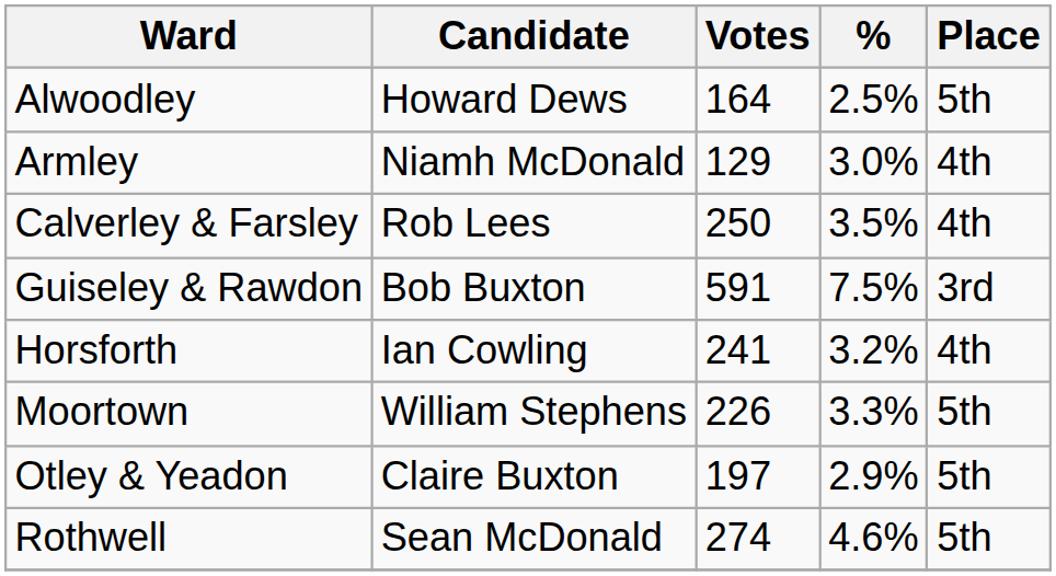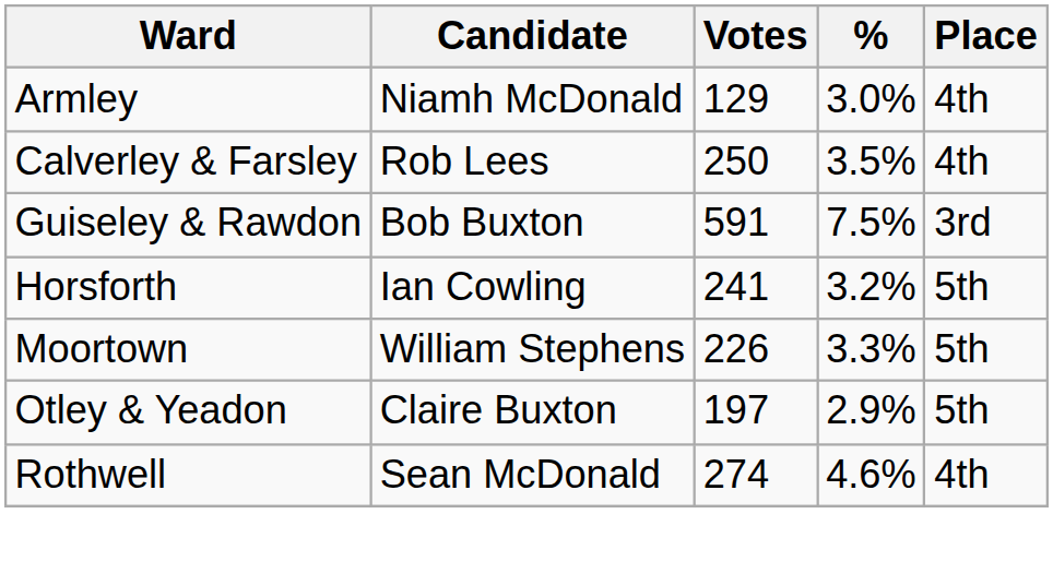 <table class="wikitable">
 <tr>
 <th>Ward</th>
 <th>Candidate</th>
 <th>Votes</th>
 <th>%</th>
 <th>Place</th>
-</tr>
-<tr>
-<td>Alwoodley</td>
-<td>Howard Dews</td>
-<td>164</td>
-<td>2.5%</td>
-<td>5th</td>
 </tr>
 <tr>
 <td>Armley</td>
 <td>Niamh McDonald</td>
 <td>129</td>
 <td>3.0%</td>
 <td>4th</td>
 </tr>
 <tr>
 <td>Calverley & Farsley</td>
 <td>Rob Lees</td>
 <td>250</td>
 <td>3.5%</td>
 <td>4th</td>
 </tr>
 <tr>
 <td>Guiseley & Rawdon</td>
 <td>Bob Buxton</td>
 <td>591</td>
 <td>7.5%</td>
 <td>3rd</td>
 </tr>
 <tr>
 <td>Horsforth</td>
 <td>Ian Cowling</td>
 <td>241</td>
 <td>3.2%</td>
-<td>4th</td>
+<td>5th</td>
 </tr>
 <tr>
 <td>Moortown</td>
 <td>William Stephens</td>
 <td>226</td>
 <td>3.3%</td>
 <td>5th</td>
 </tr>
 <tr>
 <td>Otley & Yeadon</td>
 <td>Claire Buxton</td>
 <td>197</td>
 <td>2.9%</td>
 <td>5th</td>
 </tr>
 <tr>
 <td>Rothwell</td>
 <td>Sean McDonald</td>
 <td>274</td>
 <td>4.6%</td>
-<td>5th</td>
+<td>4th</td>
 </tr>
 <tr>
 </tr>
 </table>
